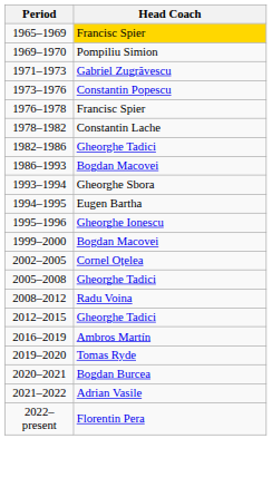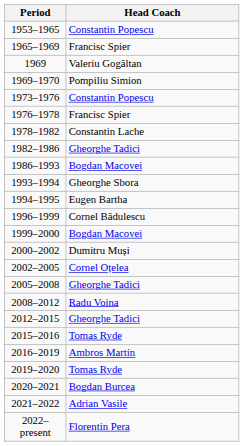 <table class="wikitable">
 <tr>
 <th width=85>Period</th>
 <th width=250>Head Coach</th>
 </tr>
 <tr>
+<td align = "center">1953–1965</td>
+<td> <a href='#'>Constantin Popescu</a></td>
+</tr>
+<tr>
 <td align = "center">1965–1969</td>
-<td style="background: gold;"> Francisc Spier</td>
+<td> Francisc Spier</td>
+</tr>
+<tr>
+<td align = "center">1969</td>
+<td> Valeriu Gogâltan</td>
 </tr>
 <tr>
 <td align = "center">1969–1970</td>
 <td> Pompiliu Simion</td>
-</tr>
-<tr>
-<td align = "center">1971–1973</td>
-<td> <a href='#'>Gabriel Zugrăvescu</a></td>
 </tr>
 <tr>
 <td align = "center">1973–1976</td>
 <td> <a href='#'>Constantin Popescu</a></td>
 </tr>
 <tr>
 <td align = "center">1976–1978</td>
 <td> Francisc Spier</td>
 </tr>
 <tr>
 <td align = "center">1978–1982</td>
 <td> Constantin Lache</td>
 </tr>
 <tr>
 <td align = "center">1982–1986</td>
 <td> <a href='#'>Gheorghe Tadici</a></td>
 </tr>
 <tr>
 <td align = "center">1986–1993</td>
 <td> <a href='#'>Bogdan Macovei</a></td>
 </tr>
 <tr>
 <td align = "center">1993–1994</td>
 <td> Gheorghe Sbora</td>
 </tr>
 <tr>
 <td align = "center">1994–1995</td>
 <td> Eugen Bartha</td>
 </tr>
 <tr>
-<td align = "center">1995–1996</td>
-<td> <a href='#'>Gheorghe Ionescu</a></td>
+<td align = "center">1996–1999</td>
+<td> Cornel Bădulescu</td>
 </tr>
 <tr>
 <td align = "center">1999–2000</td>
 <td> <a href='#'>Bogdan Macovei</a></td>
+</tr>
+<tr>
+<td align = "center">2000–2002</td>
+<td> Dumitru Muși</td>
 </tr>
 <tr>
 <td align = "center">2002–2005</td>
 <td> <a href='#'>Cornel Oțelea</a></td>
 </tr>
 <tr>
 <td align = "center">2005–2008</td>
 <td> <a href='#'>Gheorghe Tadici</a></td>
 </tr>
 <tr>
 <td align = "center">2008–2012</td>
 <td> <a href='#'>Radu Voina</a></td>
 </tr>
 <tr>
 <td align = "center">2012–2015</td>
 <td> <a href='#'>Gheorghe Tadici</a></td>
+</tr>
+<tr>
+<td align = "center">2015–2016</td>
+<td> <a href='#'>Tomas Ryde</a></td>
 </tr>
 <tr>
 <td align = "center">2016–2019</td>
 <td> <a href='#'>Ambros Martín</a></td>
 </tr>
 <tr>
 <td align = "center">2019–2020</td>
 <td> <a href='#'>Tomas Ryde</a></td>
 </tr>
 <tr>
 <td align = "center">2020–2021</td>
 <td> <a href='#'>Bogdan Burcea</a></td>
 </tr>
 <tr>
 <td align = "center">2021–2022</td>
 <td> <a href='#'>Adrian Vasile</a></td>
 </tr>
 <tr>
 <td align = "center">2022–present</td>
 <td> <a href='#'>Florentin Pera</a></td>
 </tr>
 </table>
